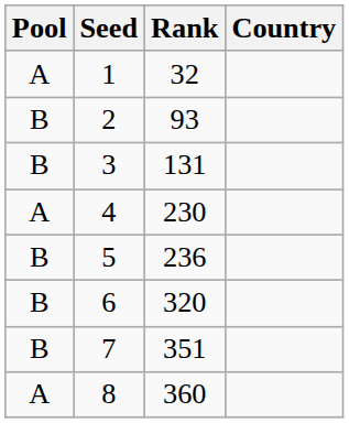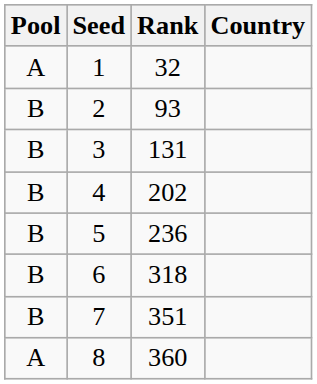 <table class="wikitable sortable" style="text-align:center">
 <tr>
 <th>Pool</th>
 <th>Seed</th>
 <th>Rank</th>
 <th>Country</th>
 </tr>
 <tr>
 <td>A</td>
 <td>1</td>
 <td>32</td>
 <td align=left></td>
 </tr>
 <tr>
 <td>B</td>
 <td>2</td>
 <td>93</td>
 <td align=left></td>
 </tr>
 <tr>
 <td>B</td>
 <td>3</td>
 <td>131</td>
 <td align=left></td>
 </tr>
 <tr>
-<td>A</td>
+<td>B</td>
 <td>4</td>
-<td>230</td>
+<td>202</td>
 <td align=left></td>
 </tr>
 <tr>
 <td>B</td>
 <td>5</td>
 <td>236</td>
 <td align=left></td>
 </tr>
 <tr>
 <td>B</td>
 <td>6</td>
-<td>320</td>
+<td>318</td>
 <td align=left></td>
 </tr>
 <tr>
 <td>B</td>
 <td>7</td>
 <td>351</td>
 <td align=left></td>
 </tr>
 <tr>
 <td>A</td>
 <td>8</td>
 <td>360</td>
 <td align=left></td>
 </tr>
 </table>
